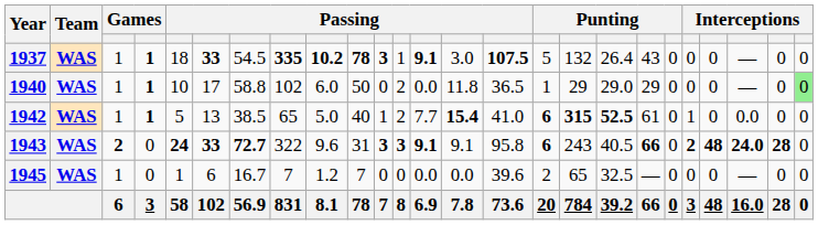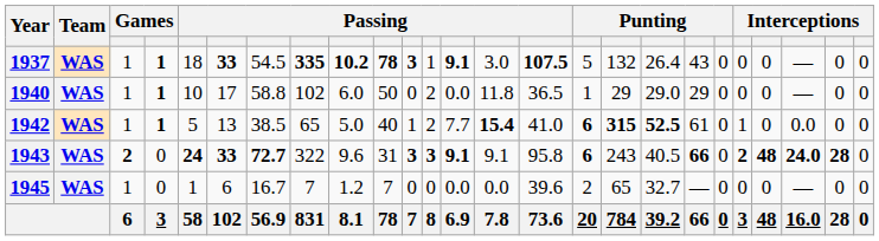 <table class="wikitable" style="text-align:center;">
 <tr>
 <th rowspan="2">Year</th>
 <th rowspan="2">Team</th>
 <th colspan="2">Games</th>
 <th colspan="11">Passing</th>
 <th colspan="5">Punting</th>
 <th colspan="5">Interceptions</th>
 </tr>
 <tr>
 <th></th>
 <th></th>
 <th></th>
 <th></th>
 <th></th>
 <th></th>
 <th></th>
 <th></th>
 <th></th>
 <th></th>
 <th></th>
 <th></th>
 <th></th>
 <th></th>
 <th></th>
 <th></th>
 <th></th>
 <th></th>
 <th></th>
 <th></th>
 <th></th>
 <th></th>
 <th></th>
 </tr>
 <tr>
 <th><a href='#'>1937</a></th>
 <th style="background:#ffe6bd;"><a href='#'>WAS</a></th>
 <td>1</td>
 <td><strong>1</strong></td>
 <td>18</td>
 <td><strong>33</strong></td>
 <td>54.5</td>
 <td><strong>335</strong></td>
 <td><strong>10.2</strong></td>
 <td><strong>78</strong></td>
 <td><strong>3</strong></td>
 <td>1</td>
 <td><strong>9.1</strong></td>
 <td>3.0</td>
 <td><strong>107.5</strong></td>
 <td>5</td>
 <td>132</td>
 <td>26.4</td>
 <td>43</td>
 <td>0</td>
 <td>0</td>
 <td>0</td>
 <td>—</td>
 <td>0</td>
 <td>0</td>
 </tr>
 <tr>
 <th><a href='#'>1940</a></th>
 <th><a href='#'>WAS</a></th>
 <td>1</td>
 <td><strong>1</strong></td>
 <td>10</td>
 <td>17</td>
 <td>58.8</td>
 <td>102</td>
 <td>6.0</td>
 <td>50</td>
 <td>0</td>
 <td>2</td>
 <td>0.0</td>
 <td>11.8</td>
 <td>36.5</td>
 <td>1</td>
 <td>29</td>
 <td>29.0</td>
 <td>29</td>
 <td>0</td>
 <td>0</td>
 <td>0</td>
 <td>—</td>
 <td>0</td>
-<td style="background: lightgreen;">0</td>
+<td>0</td>
 </tr>
 <tr>
 <th><a href='#'>1942</a></th>
 <th style="background:#ffe6bd;"><a href='#'>WAS</a></th>
 <td>1</td>
 <td><strong>1</strong></td>
 <td>5</td>
 <td>13</td>
 <td>38.5</td>
 <td>65</td>
 <td>5.0</td>
 <td>40</td>
 <td>1</td>
 <td>2</td>
 <td>7.7</td>
 <td><strong>15.4</strong></td>
 <td>41.0</td>
 <td><strong>6</strong></td>
 <td><strong>315</strong></td>
 <td><strong>52.5</strong></td>
 <td>61</td>
 <td>0</td>
 <td>1</td>
 <td>0</td>
 <td>0.0</td>
 <td>0</td>
 <td>0</td>
 </tr>
 <tr>
 <th><a href='#'>1943</a></th>
 <th><a href='#'>WAS</a></th>
 <td><strong>2</strong></td>
 <td>0</td>
 <td><strong>24</strong></td>
 <td><strong>33</strong></td>
 <td><strong>72.7</strong></td>
 <td>322</td>
 <td>9.6</td>
 <td>31</td>
 <td><strong>3</strong></td>
 <td><strong>3</strong></td>
 <td><strong>9.1</strong></td>
 <td>9.1</td>
 <td>95.8</td>
 <td><strong>6</strong></td>
 <td>243</td>
 <td>40.5</td>
 <td><strong>66</strong></td>
 <td>0</td>
 <td><strong>2</strong></td>
 <td><strong>48</strong></td>
 <td><strong>24.0</strong></td>
 <td><strong>28</strong></td>
 <td>0</td>
 </tr>
 <tr>
 <th><a href='#'>1945</a></th>
 <th><a href='#'>WAS</a></th>
 <td>1</td>
 <td>0</td>
 <td>1</td>
 <td>6</td>
 <td>16.7</td>
 <td>7</td>
 <td>1.2</td>
 <td>7</td>
 <td>0</td>
 <td>0</td>
 <td>0.0</td>
 <td>0.0</td>
 <td>39.6</td>
 <td>2</td>
 <td>65</td>
-<td>32.5</td>
+<td>32.7</td>
 <td>—</td>
 <td>0</td>
 <td>0</td>
 <td>0</td>
 <td>—</td>
 <td>0</td>
 <td>0</td>
 </tr>
 <tr>
 <th colspan="2"></th>
 <th>6</th>
 <th><u>3</u></th>
 <th>58</th>
 <th>102</th>
 <th>56.9</th>
 <th>831</th>
 <th>8.1</th>
 <th>78</th>
 <th>7</th>
 <th>8</th>
 <th>6.9</th>
 <th>7.8</th>
 <th>73.6</th>
 <th><u>20</u></th>
 <th><u>784</u></th>
 <th><u>39.2</u></th>
 <th>66</th>
 <th><u>0</u></th>
 <th><u>3</u></th>
 <th><u>48</u></th>
 <th><u>16.0</u></th>
 <th>28</th>
 <th>0</th>
 </tr>
 </table>
